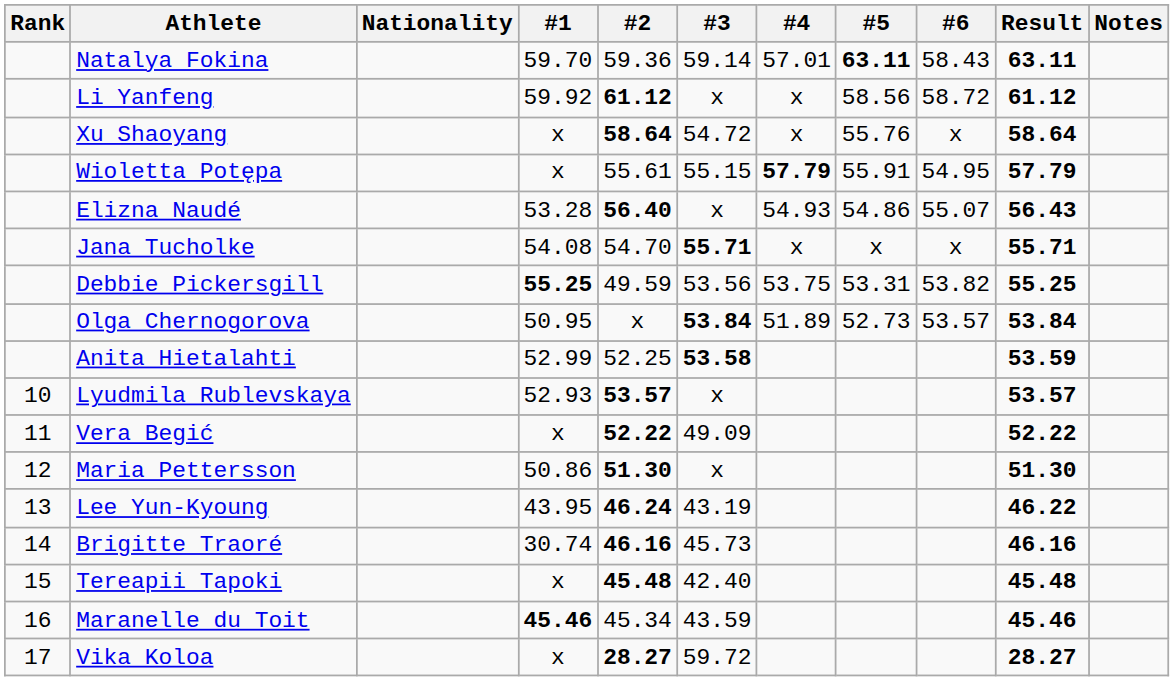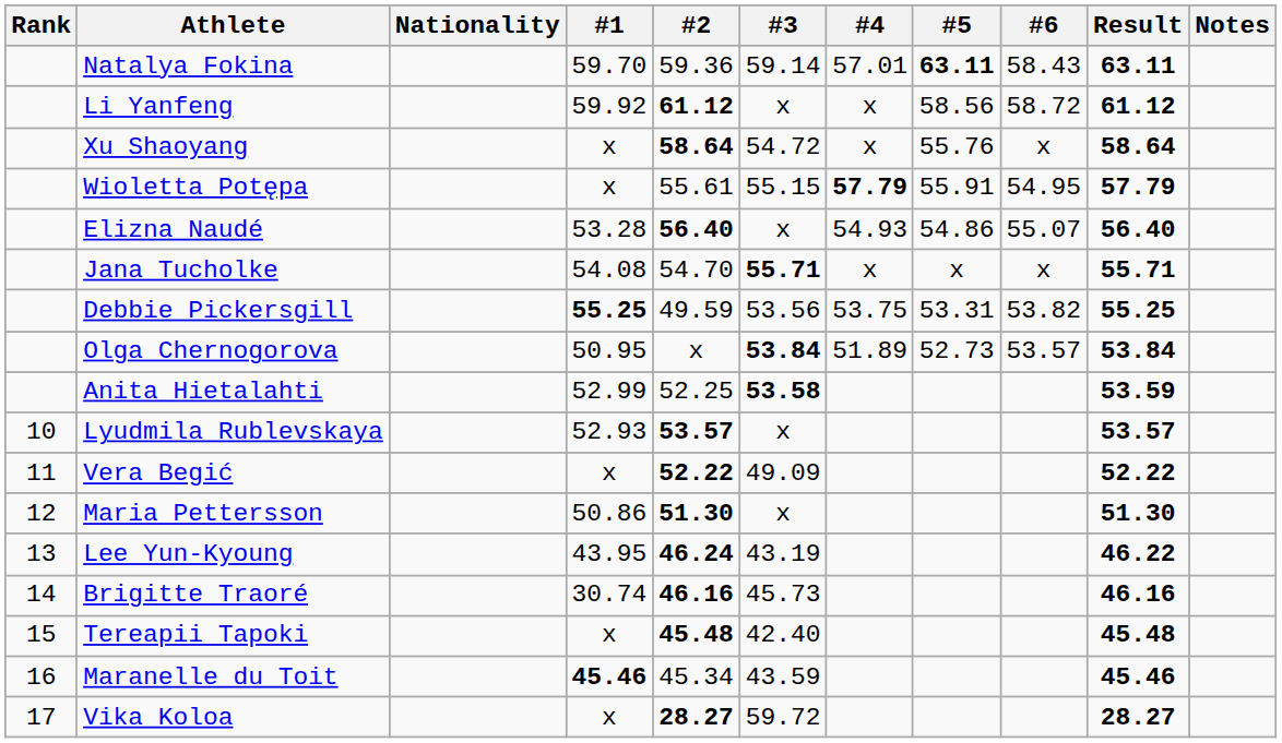 <table class="wikitable sortable" style="text-align:center">
 <tr>
 <th>Rank</th>
 <th>Athlete</th>
 <th>Nationality</th>
 <th>#1</th>
 <th>#2</th>
 <th>#3</th>
 <th>#4</th>
 <th>#5</th>
 <th>#6</th>
 <th>Result</th>
 <th>Notes</th>
 </tr>
 <tr>
 <td></td>
 <td align=left><a href='#'>Natalya Fokina</a></td>
 <td align=left></td>
 <td>59.70</td>
 <td>59.36</td>
 <td>59.14</td>
 <td>57.01</td>
 <td><strong>63.11</strong></td>
 <td>58.43</td>
 <td><strong>63.11</strong></td>
 <td></td>
 </tr>
 <tr>
 <td></td>
 <td align=left><a href='#'>Li Yanfeng</a></td>
 <td align=left></td>
 <td>59.92</td>
 <td><strong>61.12</strong></td>
 <td>x</td>
 <td>x</td>
 <td>58.56</td>
 <td>58.72</td>
 <td><strong>61.12</strong></td>
 <td></td>
 </tr>
 <tr>
 <td></td>
 <td align=left><a href='#'>Xu Shaoyang</a></td>
 <td align=left></td>
 <td>x</td>
 <td><strong>58.64</strong></td>
 <td>54.72</td>
 <td>x</td>
 <td>55.76</td>
 <td>x</td>
 <td><strong>58.64</strong></td>
 <td></td>
 </tr>
 <tr>
 <td></td>
 <td align=left><a href='#'>Wioletta Potępa</a></td>
 <td align=left></td>
 <td>x</td>
 <td>55.61</td>
 <td>55.15</td>
 <td><strong>57.79</strong></td>
 <td>55.91</td>
 <td>54.95</td>
 <td><strong>57.79</strong></td>
 <td></td>
 </tr>
 <tr>
 <td></td>
 <td align=left><a href='#'>Elizna Naudé</a></td>
 <td align=left></td>
 <td>53.28</td>
 <td><strong>56.40</strong></td>
 <td>x</td>
 <td>54.93</td>
 <td>54.86</td>
 <td>55.07</td>
-<td><strong>56.43</strong></td>
+<td><strong>56.40</strong></td>
 <td></td>
 </tr>
 <tr>
 <td></td>
 <td align=left><a href='#'>Jana Tucholke</a></td>
 <td align=left></td>
 <td>54.08</td>
 <td>54.70</td>
 <td><strong>55.71</strong></td>
 <td>x</td>
 <td>x</td>
 <td>x</td>
 <td><strong>55.71</strong></td>
 <td></td>
 </tr>
 <tr>
 <td></td>
 <td align=left><a href='#'>Debbie Pickersgill</a></td>
 <td align=left></td>
 <td><strong>55.25</strong></td>
 <td>49.59</td>
 <td>53.56</td>
 <td>53.75</td>
 <td>53.31</td>
 <td>53.82</td>
 <td><strong>55.25</strong></td>
 <td></td>
 </tr>
 <tr>
 <td></td>
 <td align=left><a href='#'>Olga Chernogorova</a></td>
 <td align=left></td>
 <td>50.95</td>
 <td>x</td>
 <td><strong>53.84</strong></td>
 <td>51.89</td>
 <td>52.73</td>
 <td>53.57</td>
 <td><strong>53.84</strong></td>
 <td></td>
 </tr>
 <tr>
 <td></td>
 <td align=left><a href='#'>Anita Hietalahti</a></td>
 <td align=left></td>
 <td>52.99</td>
 <td>52.25</td>
 <td><strong>53.58</strong></td>
 <td></td>
 <td></td>
 <td></td>
 <td><strong>53.59</strong></td>
 <td></td>
 </tr>
 <tr>
 <td>10</td>
 <td align=left><a href='#'>Lyudmila Rublevskaya</a></td>
 <td align=left></td>
 <td>52.93</td>
 <td><strong>53.57</strong></td>
 <td>x</td>
 <td></td>
 <td></td>
 <td></td>
 <td><strong>53.57</strong></td>
 <td></td>
 </tr>
 <tr>
 <td>11</td>
 <td align=left><a href='#'>Vera Begić</a></td>
 <td align=left></td>
 <td>x</td>
 <td><strong>52.22</strong></td>
 <td>49.09</td>
 <td></td>
 <td></td>
 <td></td>
 <td><strong>52.22</strong></td>
 <td></td>
 </tr>
 <tr>
 <td>12</td>
 <td align=left><a href='#'>Maria Pettersson</a></td>
 <td align=left></td>
 <td>50.86</td>
 <td><strong>51.30</strong></td>
 <td>x</td>
 <td></td>
 <td></td>
 <td></td>
 <td><strong>51.30</strong></td>
 <td></td>
 </tr>
 <tr>
 <td>13</td>
 <td align=left><a href='#'>Lee Yun-Kyoung</a></td>
 <td align=left></td>
 <td>43.95</td>
 <td><strong>46.24</strong></td>
 <td>43.19</td>
 <td></td>
 <td></td>
 <td></td>
 <td><strong>46.22</strong></td>
 <td></td>
 </tr>
 <tr>
 <td>14</td>
 <td align=left><a href='#'>Brigitte Traoré</a></td>
 <td align=left></td>
 <td>30.74</td>
 <td><strong>46.16</strong></td>
 <td>45.73</td>
 <td></td>
 <td></td>
 <td></td>
 <td><strong>46.16</strong></td>
 <td></td>
 </tr>
 <tr>
 <td>15</td>
 <td align=left><a href='#'>Tereapii Tapoki</a></td>
 <td align=left></td>
 <td>x</td>
 <td><strong>45.48</strong></td>
 <td>42.40</td>
 <td></td>
 <td></td>
 <td></td>
 <td><strong>45.48</strong></td>
 <td></td>
 </tr>
 <tr>
 <td>16</td>
 <td align=left><a href='#'>Maranelle du Toit</a></td>
 <td align=left></td>
 <td><strong>45.46</strong></td>
 <td>45.34</td>
 <td>43.59</td>
 <td></td>
 <td></td>
 <td></td>
 <td><strong>45.46</strong></td>
 <td></td>
 </tr>
 <tr>
 <td>17</td>
 <td align=left><a href='#'>Vika Koloa</a></td>
 <td align=left></td>
 <td>x</td>
 <td><strong>28.27</strong></td>
 <td>59.72</td>
 <td></td>
 <td></td>
 <td></td>
 <td><strong>28.27</strong></td>
 <td></td>
 </tr>
 </table>
